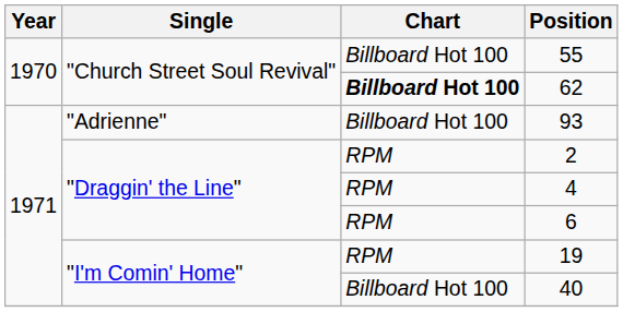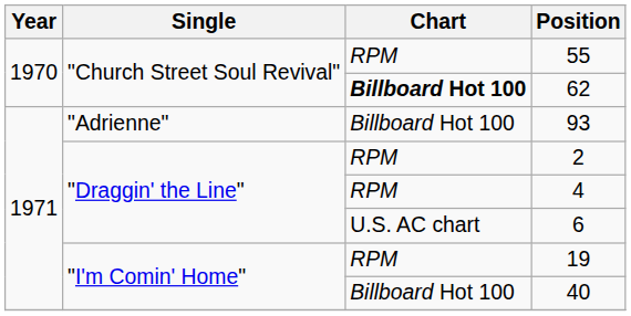 <table class="wikitable">
 <tr>
 <th>Year</th>
 <th>Single</th>
 <th>Chart</th>
 <th>Position</th>
 </tr>
 <tr>
 <td rowspan="2">1970</td>
 <td rowspan="2">"Church Street Soul Revival"</td>
-<td><em>Billboard</em> Hot 100</td>
+<td><em>RPM</em></td>
 <td align="center">55</td>
 </tr>
 <tr>
 <td><strong><em>Billboard</em> Hot 100</strong></td>
 <td align="center">62</td>
 </tr>
 <tr>
 <td rowspan="6">1971</td>
 <td rowspan="1">"Adrienne"</td>
 <td><em>Billboard</em> Hot 100</td>
 <td align="center">93</td>
 </tr>
 <tr>
 <td rowspan="3">"<a href='#'>Draggin' the Line</a>"</td>
 <td><em>RPM</em></td>
 <td align="center">2</td>
 </tr>
 <tr>
 <td><em>RPM</em></td>
 <td align="center">4</td>
 </tr>
 <tr>
-<td><em>RPM</em></td>
+<td>U.S. AC chart</td>
 <td align="center">6</td>
 </tr>
 <tr>
 <td rowspan="2">"<a href='#'>I'm Comin' Home</a>"</td>
 <td><em>RPM</em></td>
 <td align="center">19</td>
 </tr>
 <tr>
 <td><em>Billboard</em> Hot 100</td>
 <td align="center">40</td>
 </tr>
 <tr>
 </tr>
 </table>
